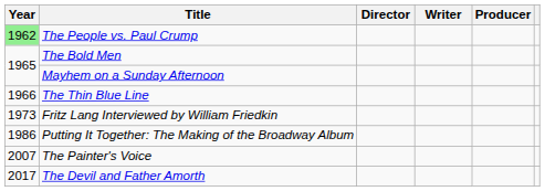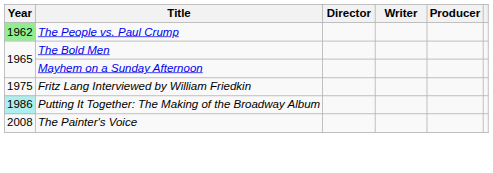 <table class="wikitable">
 <tr>
 <th>Year</th>
 <th>Title</th>
 <th width=65>Director</th>
 <th width=65>Writer</th>
 <th width=65>Producer</th>
 <th></th>
 </tr>
 <tr>
 <td style="background: lightgreen;">1962</td>
 <td><em><a href='#'>The People vs. Paul Crump</a></em></td>
 <td></td>
 <td></td>
 <td></td>
 <td></td>
 </tr>
 <tr>
 <td rowspan="2">1965</td>
 <td><em><a href='#'>The Bold Men</a></em></td>
 <td></td>
 <td></td>
 <td></td>
 <td></td>
 </tr>
 <tr>
 <td><em><a href='#'>Mayhem on a Sunday Afternoon</a></em></td>
 <td></td>
 <td></td>
 <td></td>
 <td></td>
 </tr>
 <tr>
-<td>1966</td>
-<td><em><a href='#'>The Thin Blue Line</a></em></td>
-<td></td>
-<td></td>
-<td></td>
-<td></td>
-</tr>
-<tr>
-<td>1973</td>
+<td>1975</td>
 <td><em>Fritz Lang Interviewed by William Friedkin</em></td>
 <td></td>
 <td></td>
 <td></td>
 <td></td>
 </tr>
 <tr>
-<td>1986</td>
+<td style="background: paleturquoise;">1986</td>
 <td><em>Putting It Together: The Making of the Broadway Album</em></td>
 <td></td>
 <td></td>
 <td></td>
 <td></td>
 </tr>
 <tr>
-<td>2007</td>
+<td>2008</td>
 <td><em>The Painter's Voice</em></td>
 <td></td>
 <td></td>
 <td></td>
 <td></td>
 </tr>
-<tr>
-<td>2017</td>
-<td><em><a href='#'>The Devil and Father Amorth</a></em></td>
-<td></td>
-<td></td>
-<td></td>
-<td></td>
-</tr>
 </table>
